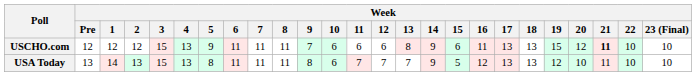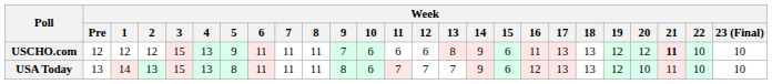 <table class="wikitable" style="white-space:nowrap;">
 <tr>
 <th scope="col" width="100" rowspan="2">Poll</th>
 <th colspan="25">Week</th>
 </tr>
 <tr>
 <th scope="col" width="30">Pre</th>
 <th scope="col" width="30">1</th>
 <th scope="col" width="30">2</th>
 <th scope="col" width="30">3</th>
 <th scope="col" width="30">4</th>
 <th scope="col" width="30">5</th>
 <th scope="col" width="30">6</th>
 <th scope="col" width="30">7</th>
 <th scope="col" width="30">8</th>
 <th scope="col" width="30">9</th>
 <th scope="col" width="30">10</th>
 <th scope="col" width="30">11</th>
 <th scope="col" width="30">12</th>
 <th scope="col" width="30">13</th>
 <th scope="col" width="30">14</th>
 <th scope="col" width="30">15</th>
 <th scope="col" width="30">16</th>
 <th scope="col" width="30">17</th>
 <th scope="col" width="30">18</th>
 <th scope="col" width="30">19</th>
 <th scope="col" width="30">20</th>
 <th scope="col" width="30">21</th>
 <th scope="col" width="30">22</th>
 <th scope="col" width="30">23 (Final)</th>
 </tr>
 <tr style="text-align:center;">
 <th>USCHO.com</th>
 <td bgcolor=FFFFFF>12</td>
 <td bgcolor=FFFFFF>12</td>
 <td bgcolor=FFFFFF>12</td>
 <td bgcolor=FFE6E6>15</td>
 <td bgcolor=D8FFEB>13</td>
 <td bgcolor=D8FFEB>9</td>
 <td bgcolor=FFE6E6>11</td>
 <td bgcolor=FFFFFF>11</td>
 <td bgcolor=FFFFFF>11</td>
 <td bgcolor=D8FFEB>7</td>
 <td bgcolor=D8FFEB>6</td>
 <td bgcolor=FFFFFF>6</td>
 <td bgcolor=FFFFFF>6</td>
 <td bgcolor=FFE6E6>8</td>
 <td bgcolor=FFE6E6>9</td>
 <td bgcolor=D8FFEB>6</td>
 <td bgcolor=FFE6E6>11</td>
 <td bgcolor=FFE6E6>13</td>
 <td bgcolor=FFFFFF>13</td>
-<td bgcolor=D8FFEB>15</td>
+<td bgcolor=D8FFEB>12</td>
 <td bgcolor=D8FFEB>12</td>
 <td bgcolor=FFE6E6><strong>11</strong></td>
 <td bgcolor=D8FFEB>10</td>
 <td bgcolor=FFFFFF>10</td>
 </tr>
 <tr style="text-align:center;">
 <th>USA Today</th>
 <td bgcolor=FFFFFF>13</td>
 <td bgcolor=FFE6E6>14</td>
 <td bgcolor=D8FFEB>13</td>
 <td bgcolor=FFE6E6>15</td>
 <td bgcolor=D8FFEB>13</td>
 <td bgcolor=D8FFEB>8</td>
 <td bgcolor=FFE6E6>11</td>
 <td bgcolor=FFFFFF>11</td>
 <td bgcolor=FFFFFF>11</td>
 <td bgcolor=D8FFEB>8</td>
 <td bgcolor=D8FFEB>6</td>
 <td bgcolor=FFE6E6>7</td>
 <td bgcolor=FFFFFF>7</td>
 <td bgcolor=FFFFFF>7</td>
 <td bgcolor=FFE6E6>9</td>
-<td bgcolor=D8FFEB>5</td>
+<td bgcolor=D8FFEB>6</td>
 <td bgcolor=FFE6E6>12</td>
 <td bgcolor=FFE6E6>13</td>
 <td bgcolor=FFFFFF>13</td>
 <td bgcolor=D8FFEB>12</td>
 <td bgcolor=D8FFEB>10</td>
 <td bgcolor=FFE6E6>11</td>
 <td bgcolor=D8FFEB>10</td>
 <td bgcolor=FFFFFF>10</td>
 </tr>
 </table>
